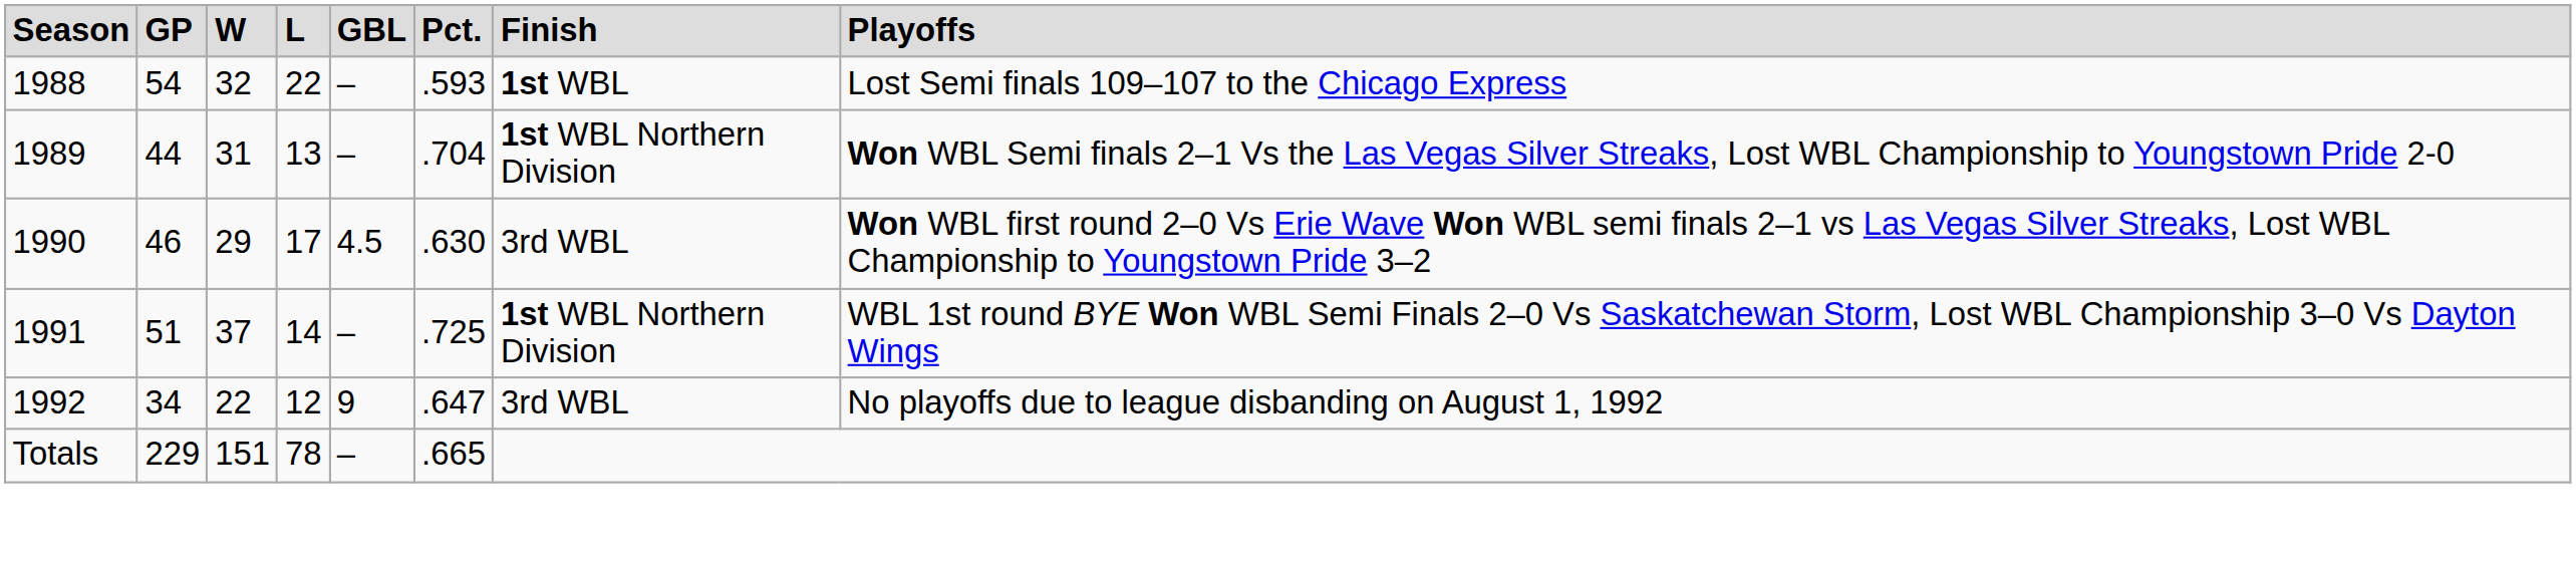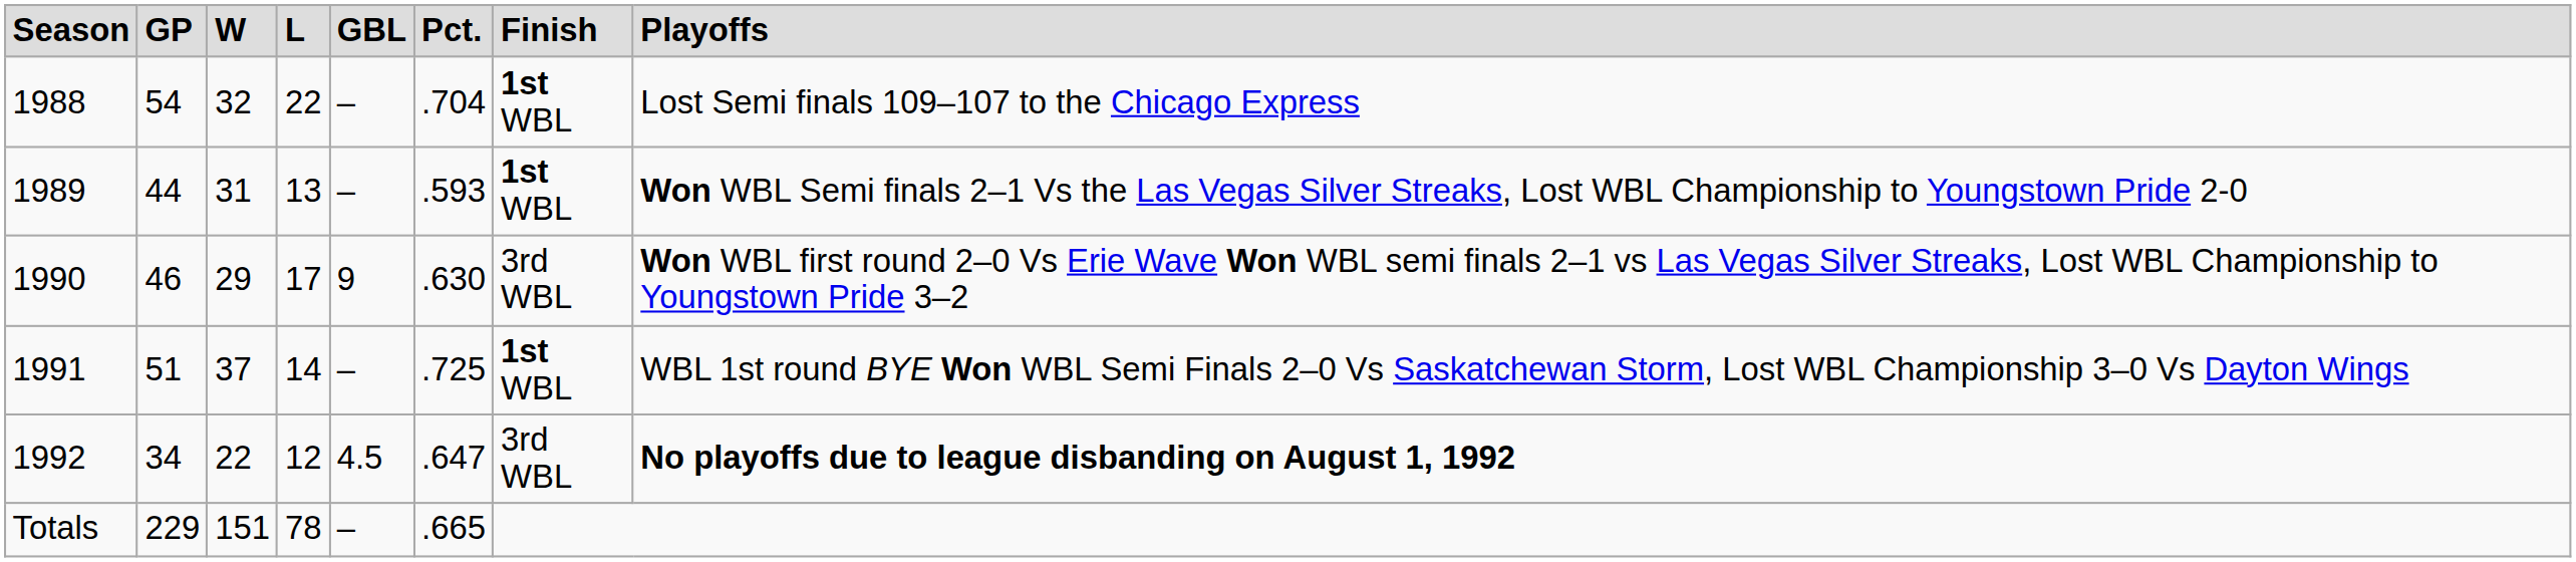 <table class="wikitable">
 <tr style="font-weight:bold; background:#ddd;" |>
 <td>Season</td>
 <td>GP</td>
 <td>W</td>
 <td>L</td>
 <td>GBL</td>
 <td>Pct.</td>
 <td>Finish</td>
 <td>Playoffs</td>
 </tr>
 <tr>
 <td>1988</td>
 <td>54</td>
 <td>32</td>
 <td>22</td>
 <td>–</td>
-<td>.593</td>
+<td>.704</td>
 <td><strong>1st</strong> WBL</td>
 <td>Lost Semi finals 109–107 to the <a href='#'>Chicago Express</a></td>
 </tr>
 <tr>
 <td>1989</td>
 <td>44</td>
 <td>31</td>
 <td>13</td>
 <td>–</td>
-<td>.704</td>
-<td><strong>1st</strong> WBL Northern Division</td>
+<td>.593</td>
+<td><strong>1st</strong> WBL</td>
 <td><strong>Won</strong> WBL Semi finals 2–1 Vs the <a href='#'>Las Vegas Silver Streaks</a>, Lost WBL Championship to <a href='#'>Youngstown Pride</a> 2-0</td>
 </tr>
 <tr>
 <td>1990</td>
 <td>46</td>
 <td>29</td>
 <td>17</td>
-<td>4.5</td>
+<td>9</td>
 <td>.630</td>
 <td>3rd WBL</td>
 <td><strong>Won</strong> WBL first round 2–0 Vs <a href='#'>Erie Wave</a> <strong>Won</strong> WBL semi finals 2–1 vs <a href='#'>Las Vegas Silver Streaks</a>, Lost WBL Championship to <a href='#'>Youngstown Pride</a> 3–2</td>
 </tr>
 <tr>
 <td>1991</td>
 <td>51</td>
 <td>37</td>
 <td>14</td>
 <td>–</td>
 <td>.725</td>
-<td><strong>1st</strong> WBL Northern Division</td>
+<td><strong>1st</strong> WBL</td>
 <td>WBL 1st round <em>BYE</em> <strong>Won</strong> WBL Semi Finals 2–0 Vs <a href='#'>Saskatchewan Storm</a>, Lost WBL Championship 3–0 Vs <a href='#'>Dayton Wings</a></td>
 </tr>
 <tr>
 <td>1992</td>
 <td>34</td>
 <td>22</td>
 <td>12</td>
-<td>9</td>
+<td>4.5</td>
 <td>.647</td>
 <td>3rd WBL</td>
-<td>No playoffs due to league disbanding on August 1, 1992</td>
+<td><strong>No playoffs due to league disbanding on August 1, 1992</strong></td>
 </tr>
 <tr>
 <td>Totals</td>
 <td>229</td>
 <td>151</td>
 <td>78</td>
 <td>–</td>
 <td>.665</td>
 </tr>
 </table>
